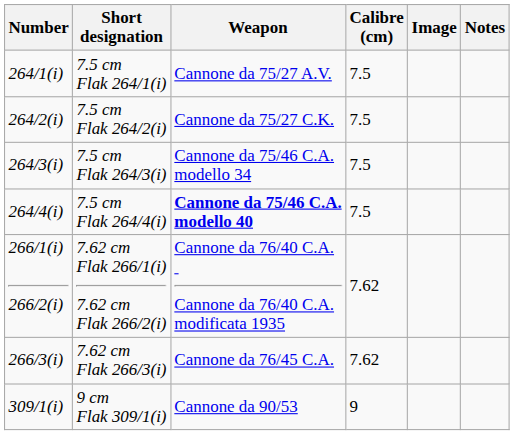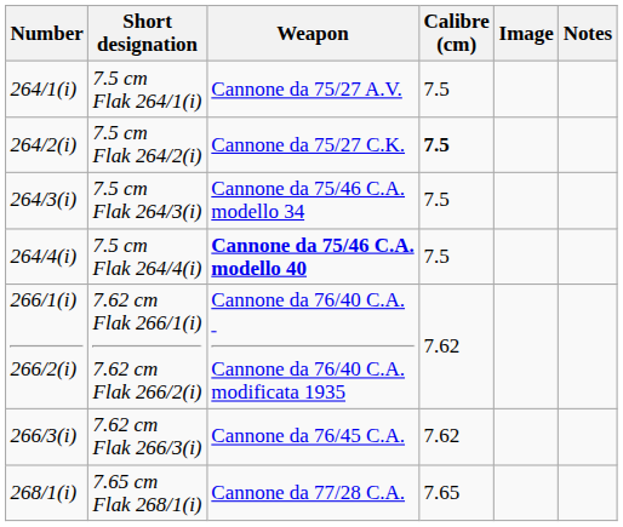 <table class="wikitable sortable mw-collapsible mw-collapsed">
 <tr>
 <th>Number</th>
 <th>Short<br>designation</th>
 <th>Weapon</th>
 <th>Calibre<br>(cm)</th>
 <th class=unsortable>Image</th>
 <th class=unsortable>Notes</th>
 </tr>
 <tr>
 <td><em>264/1(i)</em></td>
 <td><em>7.5 cm<br>Flak 264/1(i)</em></td>
 <td><a href='#'>Cannone da 75/27 A.V.</a></td>
 <td>7.5</td>
 <td></td>
 <td></td>
 </tr>
 <tr>
 <td><em>264/2(i)</em></td>
 <td><em>7.5 cm<br>Flak 264/2(i)</em></td>
 <td><a href='#'>Cannone da 75/27 C.K.</a></td>
-<td>7.5</td>
+<td><strong>7.5</strong></td>
 <td></td>
 <td></td>
 </tr>
 <tr>
 <td><em>264/3(i)</em></td>
 <td><em>7.5 cm<br>Flak 264/3(i)</em></td>
 <td><a href='#'>Cannone da 75/46 C.A.<br>modello 34</a></td>
 <td>7.5</td>
 <td></td>
 <td></td>
 </tr>
 <tr>
 <td><em>264/4(i)</em></td>
 <td><em>7.5 cm<br>Flak 264/4(i)</em></td>
 <td><strong><a href='#'>Cannone da 75/46 C.A.<br>modello 40</a></strong></td>
 <td>7.5</td>
 <td></td>
 <td></td>
 </tr>
 <tr>
 <td><em>266/1(i)</em><br> <hr><em>266/2(i)</em><br> </td>
 <td><em>7.62 cm<br>Flak 266/1(i)<hr>7.62 cm<br>Flak 266/2(i)</em></td>
 <td><a href='#'>Cannone da 76/40 C.A.<br> <hr>Cannone da 76/40 C.A.<br>modificata 1935</a></td>
 <td>7.62</td>
 <td></td>
 <td></td>
 </tr>
 <tr>
 <td><em>266/3(i)</em></td>
 <td><em>7.62 cm<br>Flak 266/3(i)</em></td>
 <td><a href='#'>Cannone da 76/45 C.A.</a></td>
 <td>7.62</td>
 <td></td>
 <td></td>
 </tr>
 <tr>
-<td><em>309/1(i)</em></td>
-<td><em>9 cm<br>Flak 309/1(i)</em></td>
-<td><a href='#'>Cannone da 90/53</a></td>
-<td>9</td>
+<td><em>268/1(i)</em></td>
+<td><em>7.65 cm<br>Flak 268/1(i)</em></td>
+<td><a href='#'>Cannone da 77/28 C.A.</a></td>
+<td>7.65</td>
 <td></td>
 <td></td>
 </tr>
 </table>
